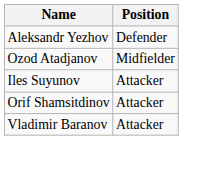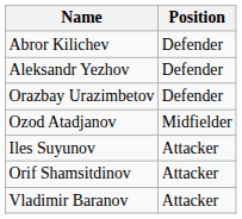 <table class="wikitable">
 <tr>
 <th>Name</th>
 <th>Position</th>
 </tr>
 <tr>
+<td>Abror Kilichev</td>
+<td>Defender</td>
+</tr>
+<tr>
 <td>Aleksandr Yezhov</td>
+<td>Defender</td>
+</tr>
+<tr>
+<td>Orazbay Urazimbetov</td>
 <td>Defender</td>
 </tr>
 <tr>
 <td>Ozod Atadjanov</td>
 <td>Midfielder</td>
 </tr>
 <tr>
 <td>Iles Suyunov</td>
 <td>Attacker</td>
 </tr>
 <tr>
 <td>Orif Shamsitdinov</td>
 <td>Attacker</td>
 </tr>
 <tr>
 <td>Vladimir Baranov</td>
 <td>Attacker</td>
 </tr>
 </table>
